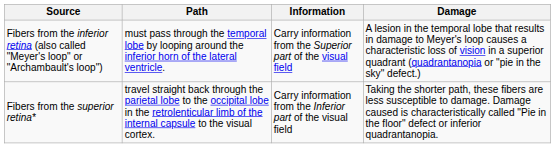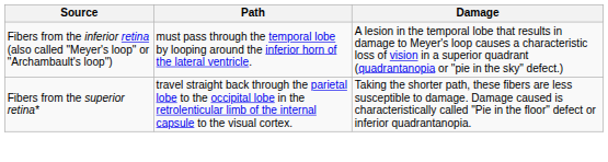 <table class="wikitable">
 <tr>
 <th>Source</th>
 <th>Path</th>
-<th>Information</th>
 <th>Damage</th>
 </tr>
 <tr>
 <td>Fibers from the <em>inferior <a href='#'>retina</a></em> (also called "Meyer's loop" or "Archambault's loop")</td>
 <td>must pass through the <a href='#'>temporal lobe</a> by looping around the <a href='#'>inferior horn of the lateral ventricle</a>.</td>
-<td>Carry information from the <em>Superior part</em> of the <a href='#'>visual field</a></td>
 <td>A lesion in the temporal lobe that results in damage to Meyer's loop causes a characteristic loss of <a href='#'>vision</a> in a superior quadrant (<a href='#'>quadrantanopia</a> or "pie in the sky" defect.)</td>
 </tr>
 <tr>
 <td>Fibers from the <em>superior retina*</em></td>
 <td>travel straight back through the <a href='#'>parietal lobe</a> to the <a href='#'>occipital lobe</a> in the <a href='#'>retrolenticular limb of the internal capsule</a> to the visual cortex.</td>
-<td>Carry information from the <em>Inferior part</em> of the visual field</td>
 <td>Taking the shorter path, these fibers are less susceptible to damage. Damage caused is characteristically called "Pie in the floor" defect or inferior quadrantanopia.</td>
 </tr>
 </table>
